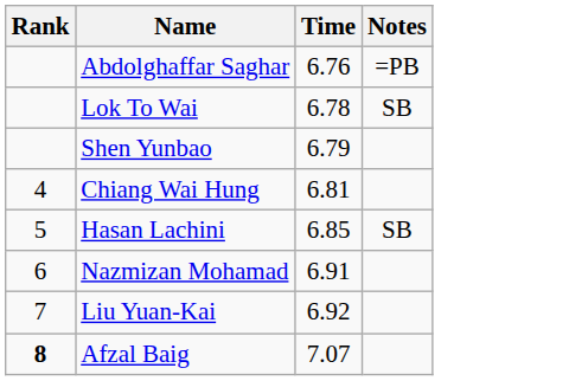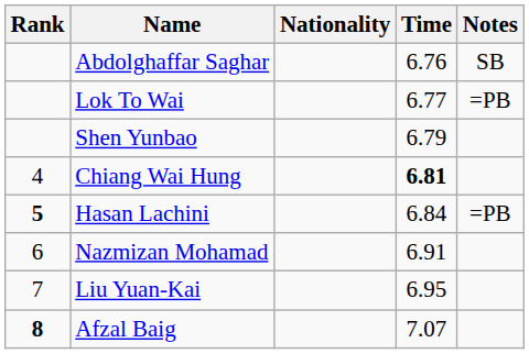 <table class="wikitable sortable" style="text-align:center; font-size:95%">
 <tr>
 <th>Rank</th>
 <th>Name</th>
+<th>Nationality</th>
 <th>Time</th>
 <th>Notes</th>
 </tr>
 <tr>
 <td></td>
 <td style="text-align:left;"><a href='#'>Abdolghaffar Saghar</a></td>
+<td style="text-align:left;"></td>
 <td>6.76</td>
+<td>SB</td>
+</tr>
+<tr>
+<td></td>
+<td style="text-align:left;"><a href='#'>Lok To Wai</a></td>
+<td style="text-align:left;"></td>
+<td>6.77</td>
 <td>=PB</td>
 </tr>
 <tr>
 <td></td>
-<td style="text-align:left;"><a href='#'>Lok To Wai</a></td>
-<td>6.78</td>
-<td>SB</td>
-</tr>
-<tr>
-<td></td>
 <td style="text-align:left;"><a href='#'>Shen Yunbao</a></td>
+<td style="text-align:left;"></td>
 <td>6.79</td>
 <td></td>
 </tr>
 <tr>
 <td>4</td>
 <td style="text-align:left;"><a href='#'>Chiang Wai Hung</a></td>
-<td>6.81</td>
+<td style="text-align:left;"></td>
+<td><strong>6.81</strong></td>
 <td></td>
 </tr>
 <tr>
-<td>5</td>
+<td><strong>5</strong></td>
 <td style="text-align:left;"><a href='#'>Hasan Lachini</a></td>
-<td>6.85</td>
-<td>SB</td>
+<td style="text-align:left;"></td>
+<td>6.84</td>
+<td>=PB</td>
 </tr>
 <tr>
 <td>6</td>
 <td style="text-align:left;"><a href='#'>Nazmizan Mohamad</a></td>
+<td style="text-align:left;"></td>
 <td>6.91</td>
 <td></td>
 </tr>
 <tr>
 <td>7</td>
 <td style="text-align:left;"><a href='#'>Liu Yuan-Kai</a></td>
-<td>6.92</td>
+<td style="text-align:left;"></td>
+<td>6.95</td>
 <td></td>
 </tr>
 <tr>
 <td><strong>8</strong></td>
 <td style="text-align:left;"><a href='#'>Afzal Baig</a></td>
+<td style="text-align:left;"></td>
 <td>7.07</td>
 <td></td>
 </tr>
 </table>
